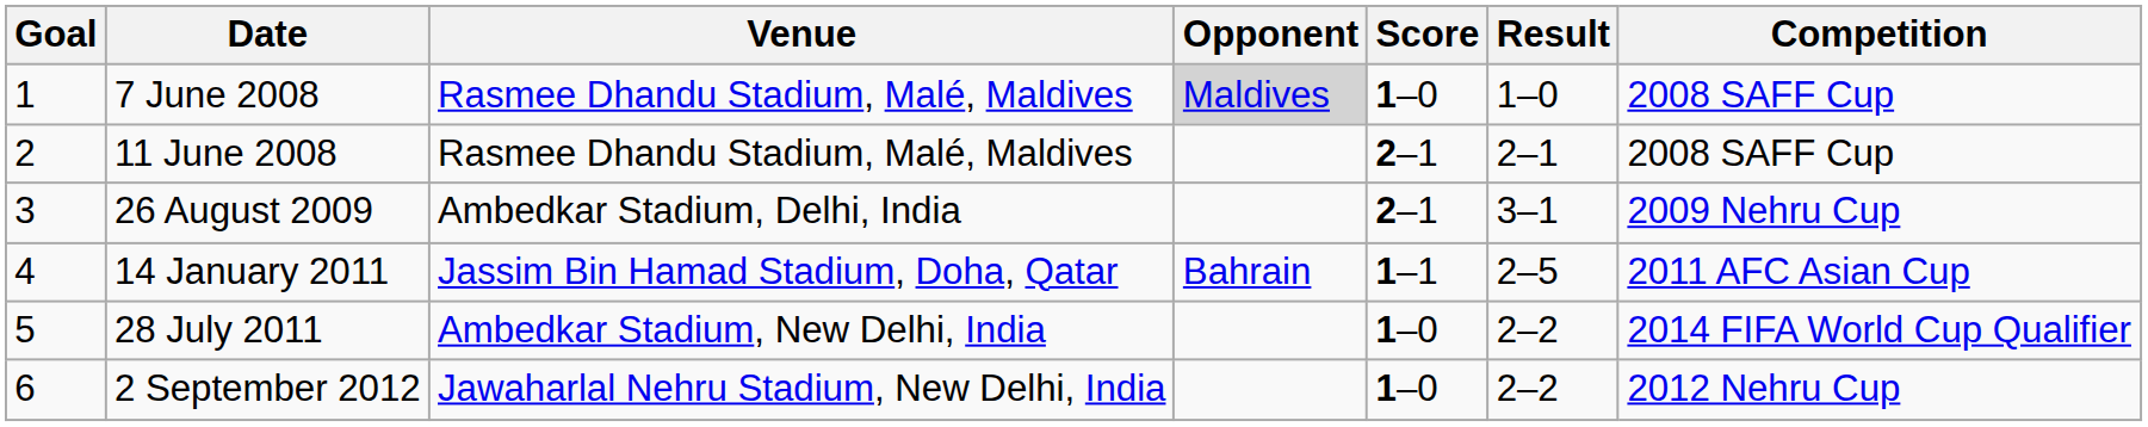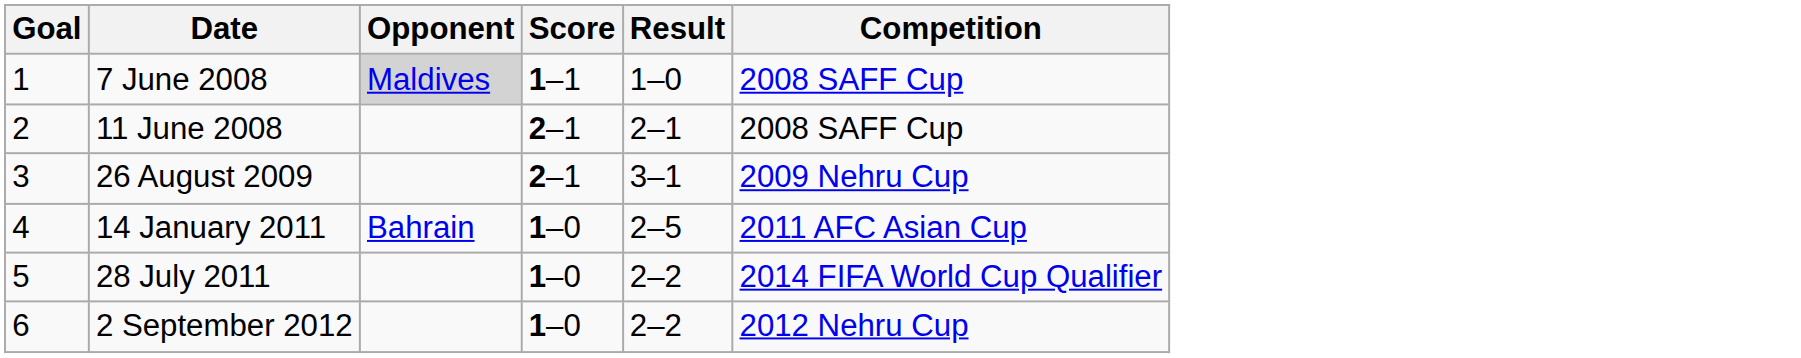 <table class="wikitable">
 <tr>
 <th>Goal</th>
 <th>Date</th>
-<th>Venue</th>
 <th>Opponent</th>
 <th>Score</th>
 <th>Result</th>
 <th>Competition</th>
 </tr>
 <tr>
 <td>1</td>
 <td>7 June 2008</td>
-<td><a href='#'>Rasmee Dhandu Stadium</a>, <a href='#'>Malé</a>, <a href='#'>Maldives</a></td>
 <td style="background: lightgrey;"> <a href='#'>Maldives</a></td>
-<td><strong>1</strong>–0</td>
+<td><strong>1</strong>–1</td>
 <td>1–0</td>
 <td><a href='#'>2008 SAFF Cup</a></td>
 </tr>
 <tr>
 <td>2</td>
 <td>11 June 2008</td>
-<td>Rasmee Dhandu Stadium, Malé, Maldives</td>
 <td></td>
 <td><strong>2</strong>–1</td>
 <td>2–1</td>
 <td>2008 SAFF Cup</td>
 </tr>
 <tr>
 <td>3</td>
 <td>26 August 2009</td>
-<td>Ambedkar Stadium, Delhi, India</td>
 <td></td>
 <td><strong>2</strong>–1</td>
 <td>3–1</td>
 <td><a href='#'>2009 Nehru Cup</a></td>
 </tr>
 <tr>
 <td>4</td>
 <td>14 January 2011</td>
-<td><a href='#'>Jassim Bin Hamad Stadium</a>, <a href='#'>Doha</a>, <a href='#'>Qatar</a></td>
 <td> <a href='#'>Bahrain</a></td>
-<td><strong>1</strong>–1</td>
+<td><strong>1</strong>–0</td>
 <td>2–5</td>
 <td><a href='#'>2011 AFC Asian Cup</a></td>
 </tr>
 <tr>
 <td>5</td>
 <td>28 July 2011</td>
-<td><a href='#'>Ambedkar Stadium</a>, New Delhi, <a href='#'>India</a></td>
 <td></td>
 <td><strong>1</strong>–0</td>
 <td>2–2</td>
 <td><a href='#'>2014 FIFA World Cup Qualifier</a></td>
 </tr>
 <tr>
 <td>6</td>
 <td>2 September 2012</td>
-<td><a href='#'>Jawaharlal Nehru Stadium</a>, New Delhi, <a href='#'>India</a></td>
 <td></td>
 <td><strong>1</strong>–0</td>
 <td>2–2</td>
 <td><a href='#'>2012 Nehru Cup</a></td>
 </tr>
 </table>
